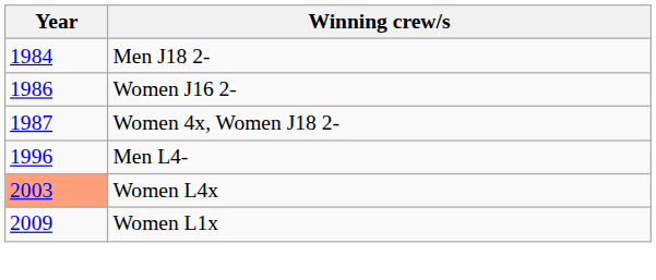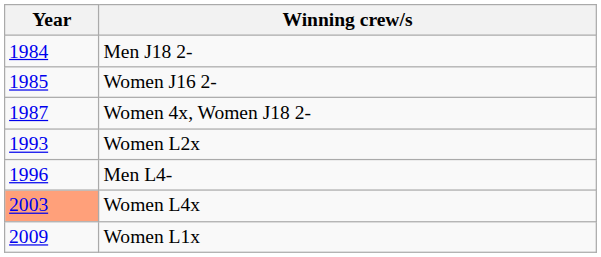 <table class="wikitable">
 <tr>
 <th width=70>Year</th>
 <th width=400>Winning crew/s</th>
 </tr>
 <tr>
 <td><a href='#'>1984</a></td>
 <td>Men J18 2-</td>
 </tr>
 <tr>
-<td><a href='#'>1986</a></td>
+<td><a href='#'>1985</a></td>
 <td>Women J16 2-</td>
 </tr>
 <tr>
 <td><a href='#'>1987</a></td>
 <td>Women 4x, Women J18 2-</td>
+</tr>
+<tr>
+<td><a href='#'>1993</a></td>
+<td>Women L2x</td>
 </tr>
 <tr>
 <td><a href='#'>1996</a></td>
 <td>Men L4-</td>
 </tr>
 <tr>
 <td style="background: lightsalmon;"><a href='#'>2003</a></td>
 <td>Women L4x</td>
 </tr>
 <tr>
 <td><a href='#'>2009</a></td>
 <td>Women L1x</td>
 </tr>
 </table>
